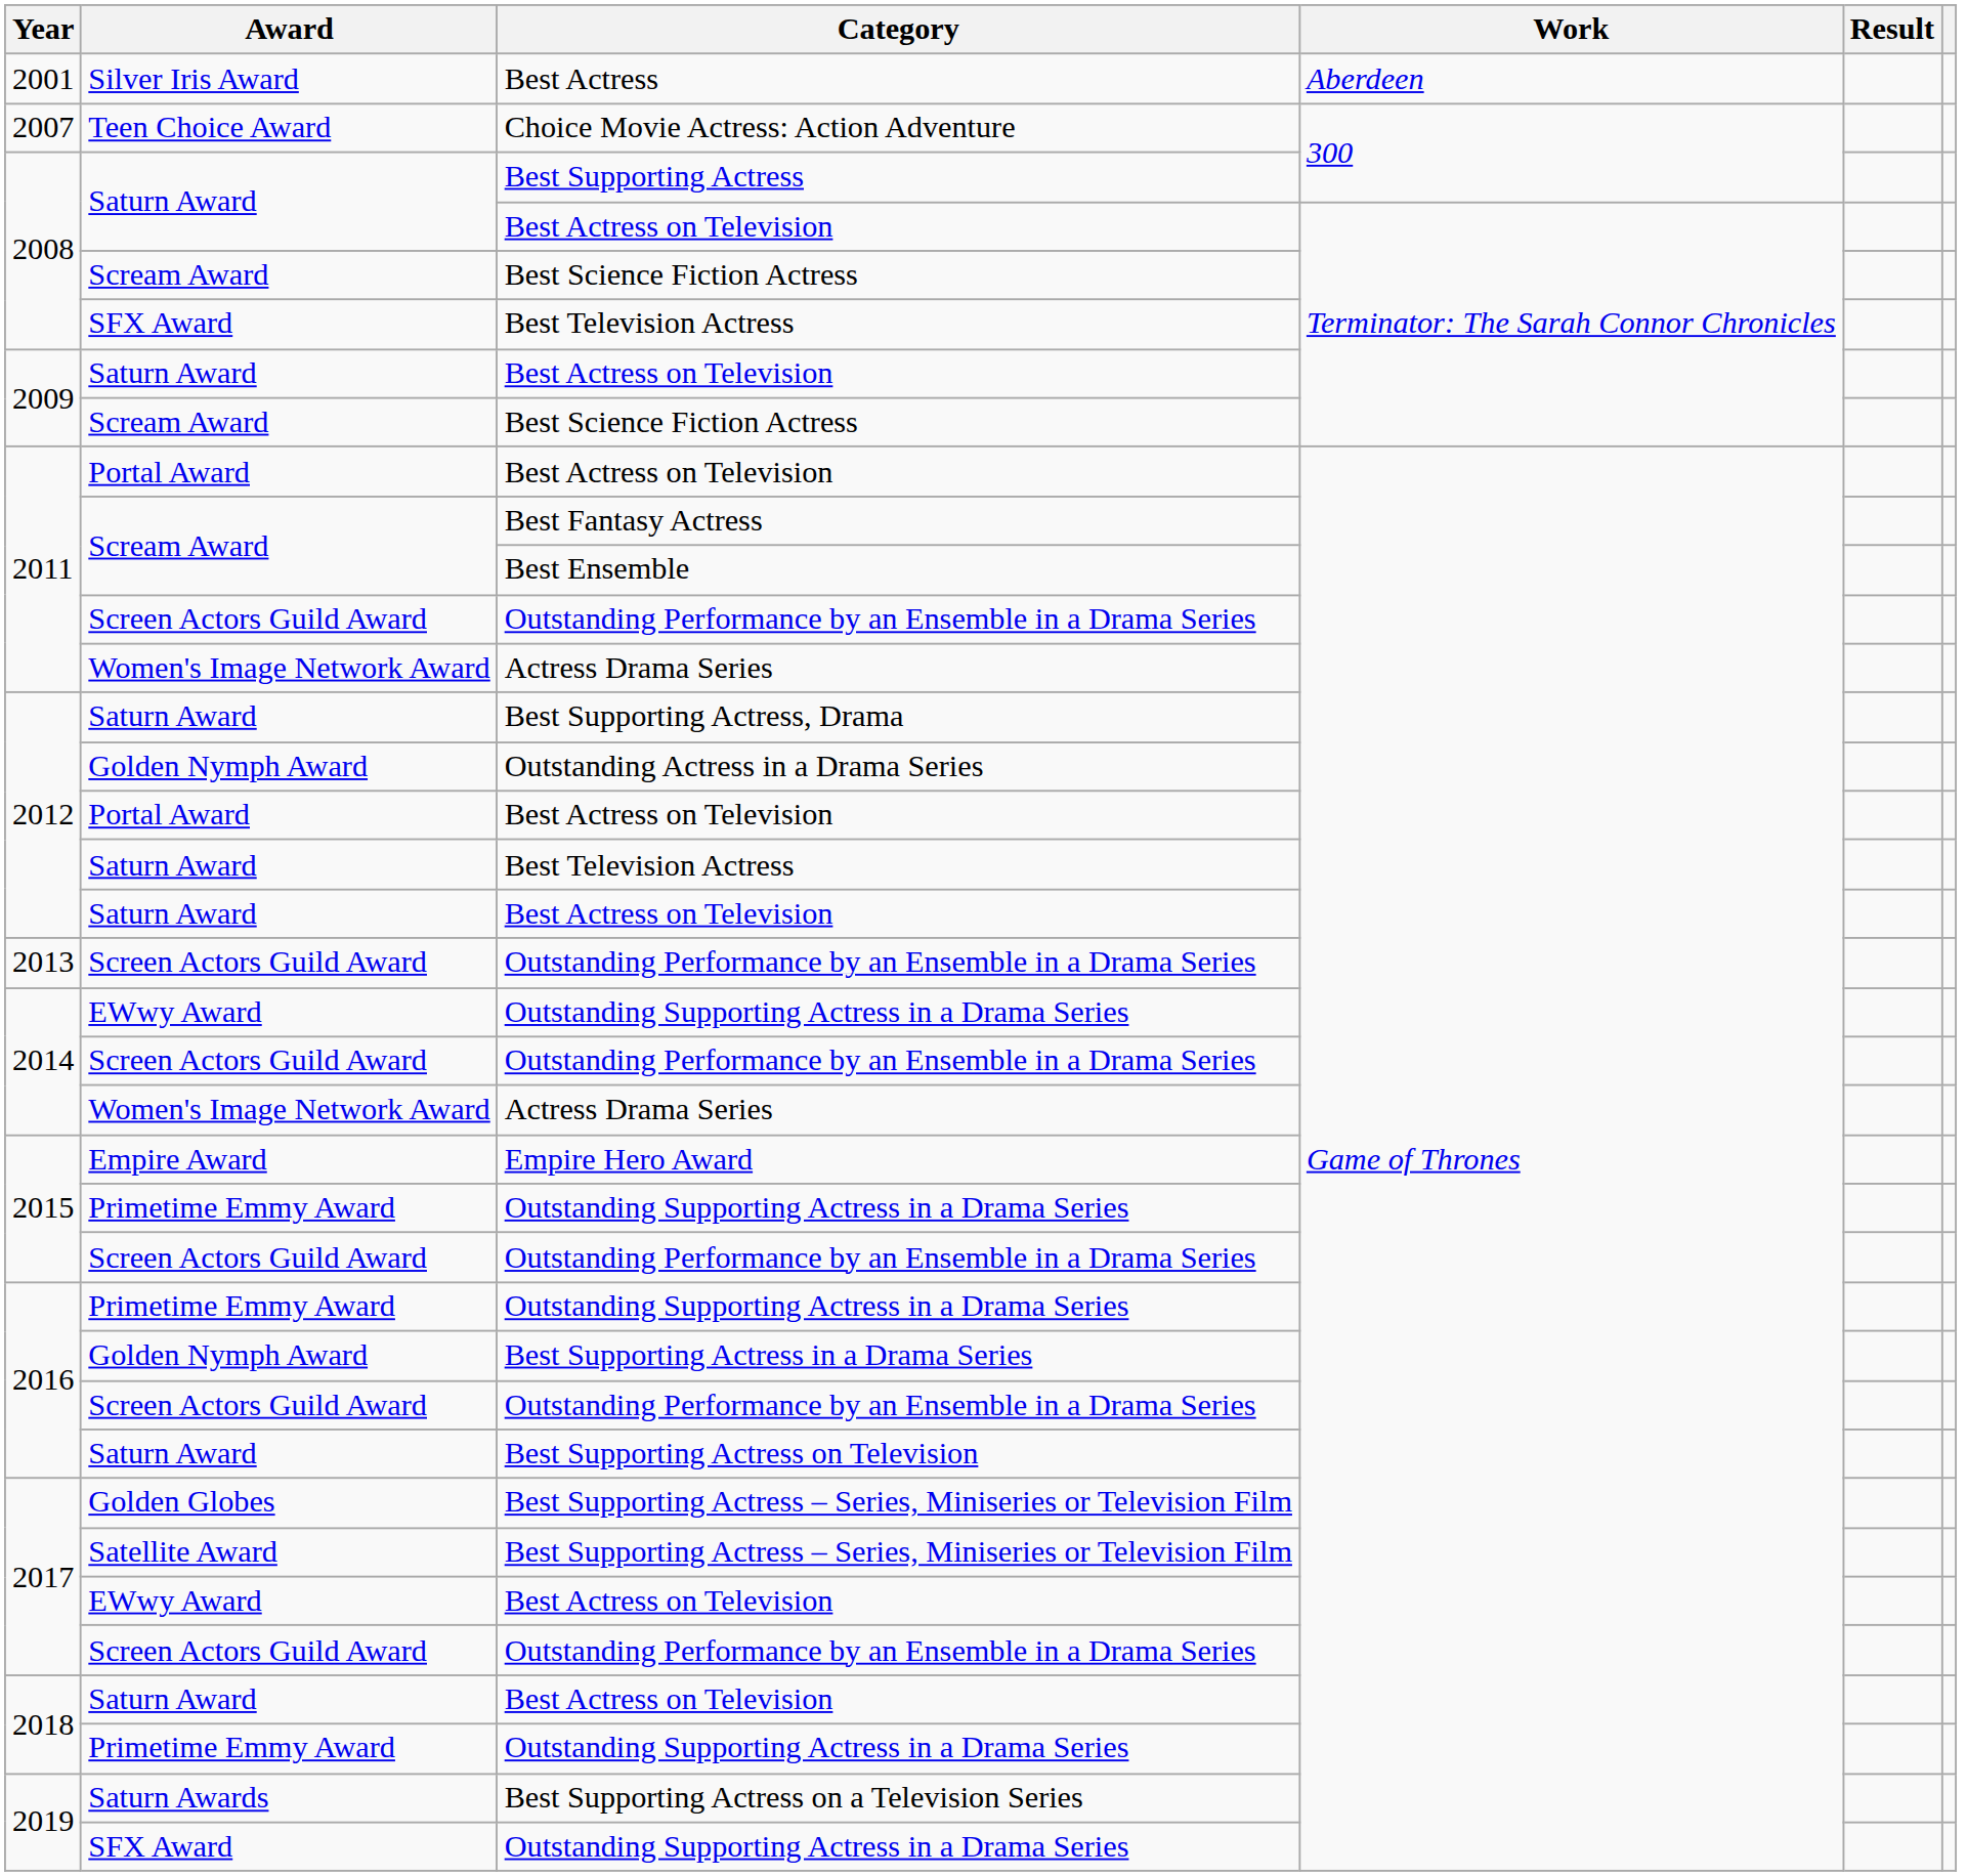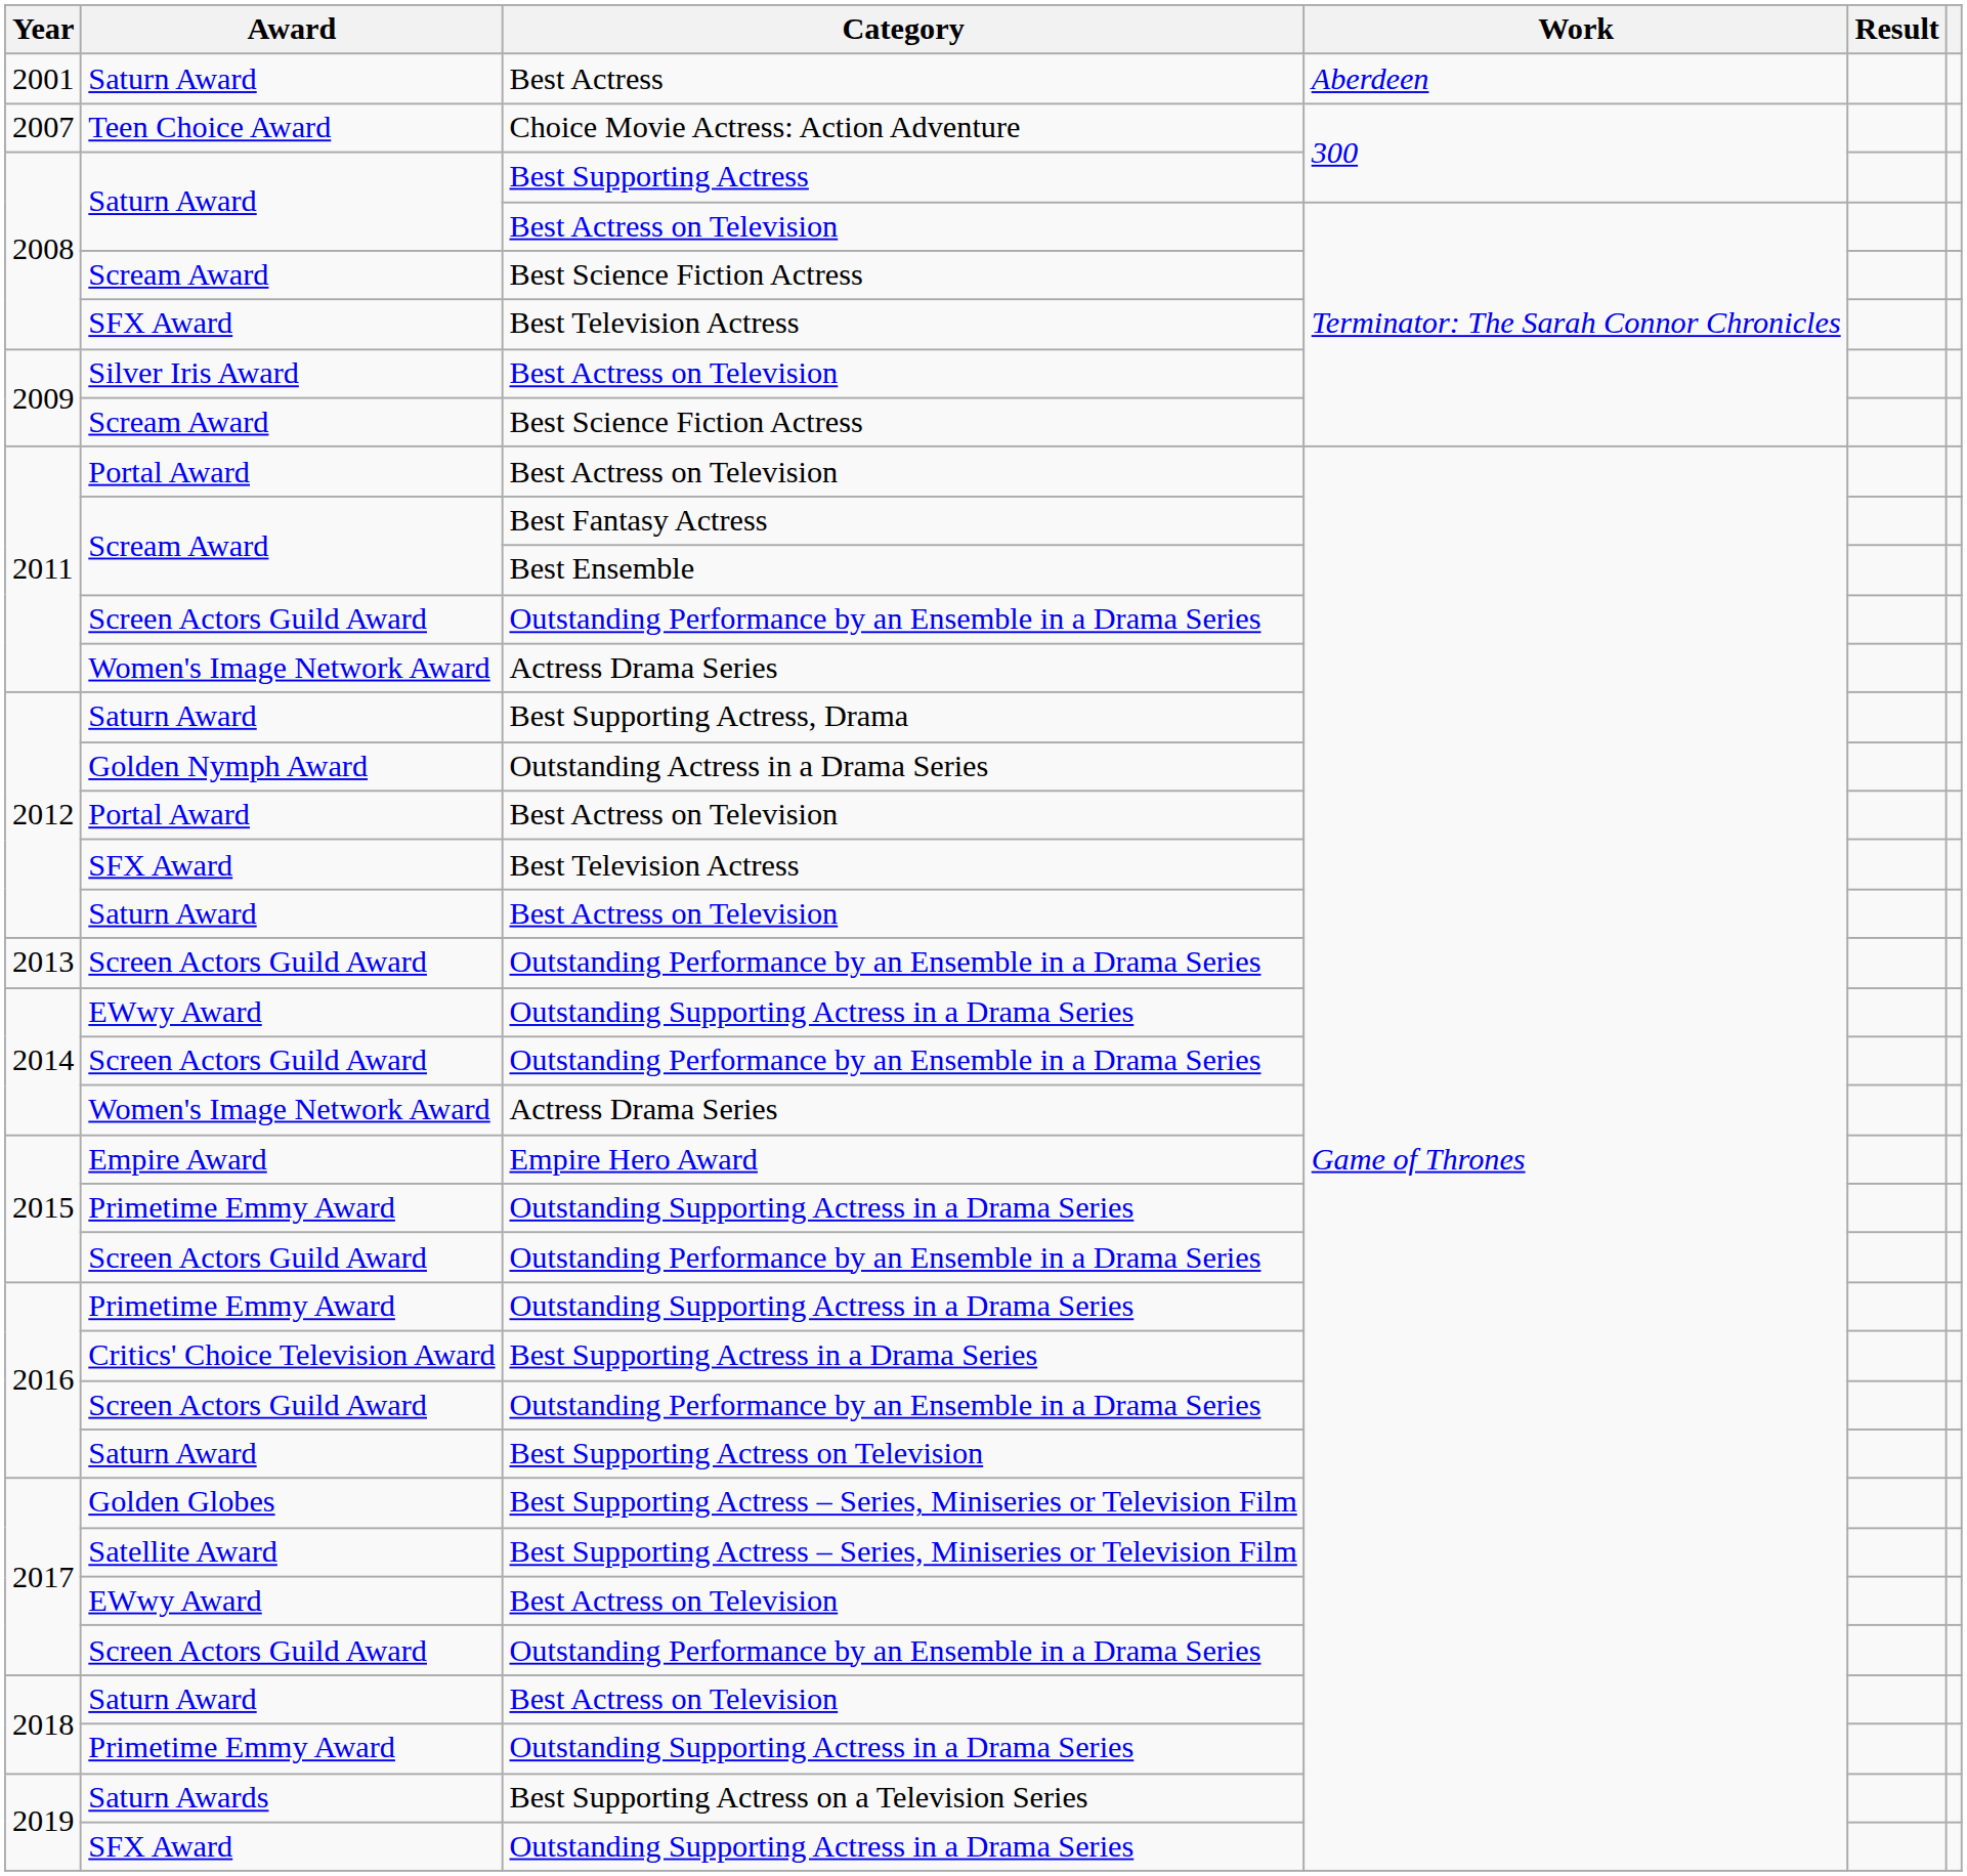 <table class="wikitable sortable plainrowheaders">
 <tr>
 <th scope="col">Year</th>
 <th scope="col">Award</th>
 <th scope="col">Category</th>
 <th scope="col">Work</th>
 <th scope="col">Result</th>
 <th scope="col" class="unsortable"></th>
 </tr>
 <tr>
 <td>2001</td>
-<td><a href='#'>Silver Iris Award</a></td>
+<td><a href='#'>Saturn Award</a></td>
 <td>Best Actress</td>
 <td><em><a href='#'>Aberdeen</a></em></td>
 <td></td>
 <td style="text-align:center;"></td>
 </tr>
 <tr>
 <td>2007</td>
 <td><a href='#'>Teen Choice Award</a></td>
 <td>Choice Movie Actress: Action Adventure</td>
 <td rowspan="2"><em><a href='#'>300</a></em></td>
 <td></td>
 <td style="text-align:center;"></td>
 </tr>
 <tr>
 <td rowspan="4">2008</td>
 <td rowspan="2"><a href='#'>Saturn Award</a></td>
 <td><a href='#'>Best Supporting Actress</a></td>
 <td></td>
 <td style="text-align:center;"></td>
 </tr>
 <tr>
 <td><a href='#'>Best Actress on Television</a></td>
 <td rowspan="5"><em><a href='#'>Terminator: The Sarah Connor Chronicles</a></em></td>
 <td></td>
 <td style="text-align:center;"></td>
 </tr>
 <tr>
 <td><a href='#'>Scream Award</a></td>
 <td>Best Science Fiction Actress</td>
 <td></td>
 <td style="text-align:center;"></td>
 </tr>
 <tr>
 <td><a href='#'>SFX Award</a></td>
 <td>Best Television Actress</td>
 <td></td>
 <td style="text-align:center;"></td>
 </tr>
 <tr>
 <td rowspan="2">2009</td>
-<td><a href='#'>Saturn Award</a></td>
+<td><a href='#'>Silver Iris Award</a></td>
 <td><a href='#'>Best Actress on Television</a></td>
 <td></td>
 <td style="text-align:center;"></td>
 </tr>
 <tr>
 <td><a href='#'>Scream Award</a></td>
 <td>Best Science Fiction Actress</td>
 <td></td>
 <td style="text-align:center;"></td>
 </tr>
 <tr>
 <td rowspan="5">2011</td>
 <td><a href='#'>Portal Award</a></td>
 <td>Best Actress on Television</td>
 <td rowspan="29"><em><a href='#'>Game of Thrones</a></em></td>
 <td></td>
 <td style="text-align:center;"></td>
 </tr>
 <tr>
 <td rowspan="2"><a href='#'>Scream Award</a></td>
 <td>Best Fantasy Actress</td>
 <td></td>
 <td style="text-align:center;"></td>
 </tr>
 <tr>
 <td>Best Ensemble</td>
 <td></td>
 <td style="text-align:center;"></td>
 </tr>
 <tr>
 <td><a href='#'>Screen Actors Guild Award</a></td>
 <td><a href='#'>Outstanding Performance by an Ensemble in a Drama Series</a></td>
 <td></td>
 <td style="text-align:center;"></td>
 </tr>
 <tr>
 <td><a href='#'>Women's Image Network Award</a></td>
 <td>Actress Drama Series</td>
 <td></td>
 <td style="text-align:center;"></td>
 </tr>
 <tr>
 <td rowspan="5">2012</td>
 <td><a href='#'>Saturn Award</a></td>
 <td>Best Supporting Actress, Drama</td>
 <td></td>
 <td style="text-align:center;"></td>
 </tr>
 <tr>
 <td><a href='#'>Golden Nymph Award</a></td>
 <td>Outstanding Actress in a Drama Series</td>
 <td></td>
 <td style="text-align:center;"></td>
 </tr>
 <tr>
 <td><a href='#'>Portal Award</a></td>
 <td>Best Actress on Television</td>
 <td></td>
 <td style="text-align:center;"></td>
 </tr>
 <tr>
-<td><a href='#'>Saturn Award</a></td>
+<td><a href='#'>SFX Award</a></td>
 <td>Best Television Actress</td>
 <td></td>
 <td style="text-align:center;"></td>
 </tr>
 <tr>
 <td><a href='#'>Saturn Award</a></td>
 <td><a href='#'>Best Actress on Television</a></td>
 <td></td>
 <td style="text-align:center;"></td>
 </tr>
 <tr>
 <td rowspan="1">2013</td>
 <td><a href='#'>Screen Actors Guild Award</a></td>
 <td><a href='#'>Outstanding Performance by an Ensemble in a Drama Series</a></td>
 <td></td>
 <td style="text-align:center;"></td>
 </tr>
 <tr>
 <td rowspan="3">2014</td>
 <td><a href='#'>EWwy Award</a></td>
 <td><a href='#'>Outstanding Supporting Actress in a Drama Series</a></td>
 <td></td>
 <td style="text-align:center;"></td>
 </tr>
 <tr>
 <td><a href='#'>Screen Actors Guild Award</a></td>
 <td><a href='#'>Outstanding Performance by an Ensemble in a Drama Series</a></td>
 <td></td>
 <td style="text-align:center;"></td>
 </tr>
 <tr>
 <td><a href='#'>Women's Image Network Award</a></td>
 <td>Actress Drama Series</td>
 <td></td>
 <td style="text-align:center;"></td>
 </tr>
 <tr>
 <td rowspan="3">2015</td>
 <td><a href='#'>Empire Award</a></td>
 <td><a href='#'>Empire Hero Award</a></td>
 <td></td>
 <td style="text-align:center;"></td>
 </tr>
 <tr>
 <td><a href='#'>Primetime Emmy Award</a></td>
 <td><a href='#'>Outstanding Supporting Actress in a Drama Series</a></td>
 <td></td>
 <td style="text-align:center;"></td>
 </tr>
 <tr>
 <td><a href='#'>Screen Actors Guild Award</a></td>
 <td><a href='#'>Outstanding Performance by an Ensemble in a Drama Series</a></td>
 <td></td>
 <td style="text-align:center;"></td>
 </tr>
 <tr>
 <td rowspan="4">2016</td>
 <td><a href='#'>Primetime Emmy Award</a></td>
 <td><a href='#'>Outstanding Supporting Actress in a Drama Series</a></td>
 <td></td>
 <td style="text-align:center;"></td>
 </tr>
 <tr>
-<td><a href='#'>Golden Nymph Award</a></td>
+<td><a href='#'>Critics' Choice Television Award</a></td>
 <td><a href='#'>Best Supporting Actress in a Drama Series</a></td>
 <td></td>
 <td style="text-align:center;"></td>
 </tr>
 <tr>
 <td><a href='#'>Screen Actors Guild Award</a></td>
 <td><a href='#'>Outstanding Performance by an Ensemble in a Drama Series</a></td>
 <td></td>
 <td style="text-align:center;"></td>
 </tr>
 <tr>
 <td><a href='#'>Saturn Award</a></td>
 <td><a href='#'>Best Supporting Actress on Television</a></td>
 <td></td>
 <td style="text-align:center;"></td>
 </tr>
 <tr>
 <td rowspan="4">2017</td>
 <td><a href='#'>Golden Globes</a></td>
 <td><a href='#'>Best Supporting Actress – Series, Miniseries or Television Film</a></td>
 <td></td>
 <td style="text-align:center;"></td>
 </tr>
 <tr>
 <td><a href='#'>Satellite Award</a></td>
 <td><a href='#'>Best Supporting Actress – Series, Miniseries or Television Film</a></td>
 <td></td>
 <td style="text-align:center;"></td>
 </tr>
 <tr>
 <td><a href='#'>EWwy Award</a></td>
 <td><a href='#'>Best Actress on Television</a></td>
 <td></td>
 <td style="text-align:center;"></td>
 </tr>
 <tr>
 <td><a href='#'>Screen Actors Guild Award</a></td>
 <td><a href='#'>Outstanding Performance by an Ensemble in a Drama Series</a></td>
 <td></td>
 <td style="text-align:center;"></td>
 </tr>
 <tr>
 <td rowspan="2">2018</td>
 <td><a href='#'>Saturn Award</a></td>
 <td><a href='#'>Best Actress on Television</a></td>
 <td></td>
 <td style="text-align:center;"></td>
 </tr>
 <tr>
 <td><a href='#'>Primetime Emmy Award</a></td>
 <td><a href='#'>Outstanding Supporting Actress in a Drama Series</a></td>
 <td></td>
 <td style="text-align:center;"></td>
 </tr>
 <tr>
 <td rowspan="2">2019</td>
 <td><a href='#'>Saturn Awards</a></td>
 <td>Best Supporting Actress on a Television Series</td>
 <td></td>
 <td style="text-align:center;"></td>
 </tr>
 <tr>
 <td><a href='#'>SFX Award</a></td>
 <td><a href='#'>Outstanding Supporting Actress in a Drama Series</a></td>
 <td></td>
 <td style="text-align:center;"></td>
 </tr>
 </table>
